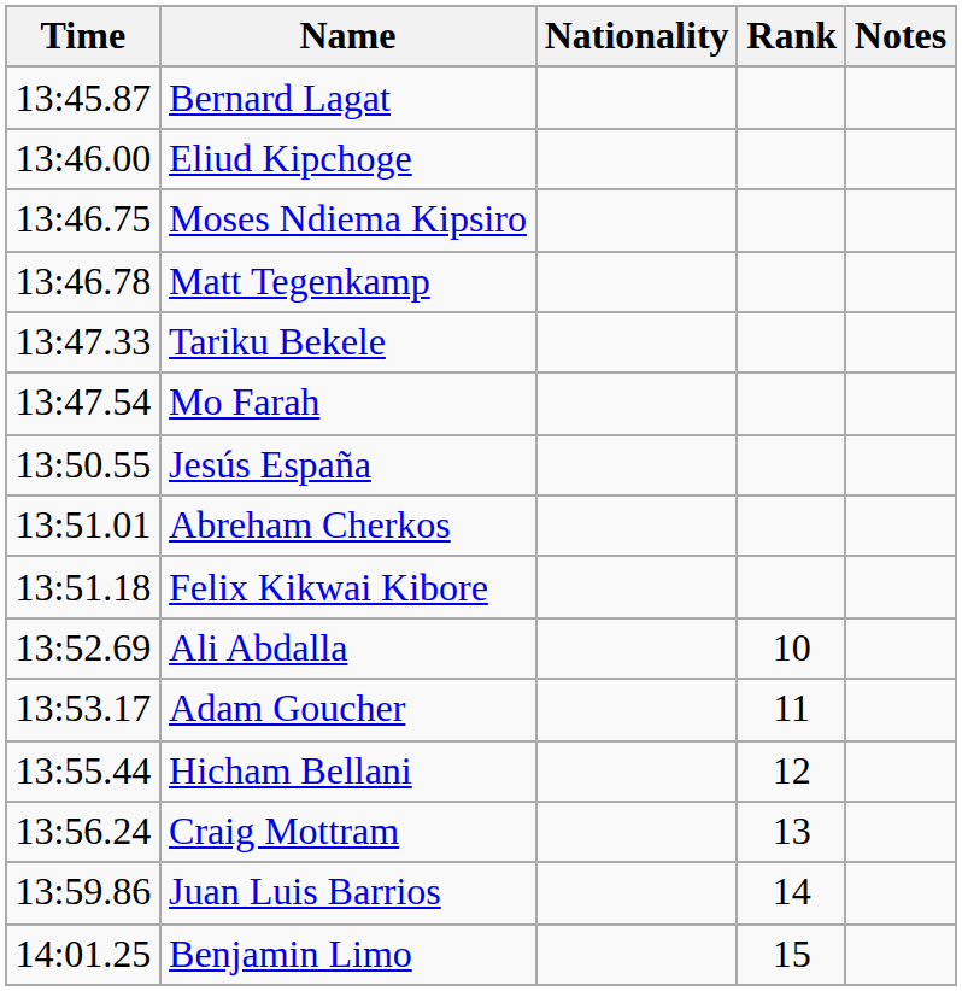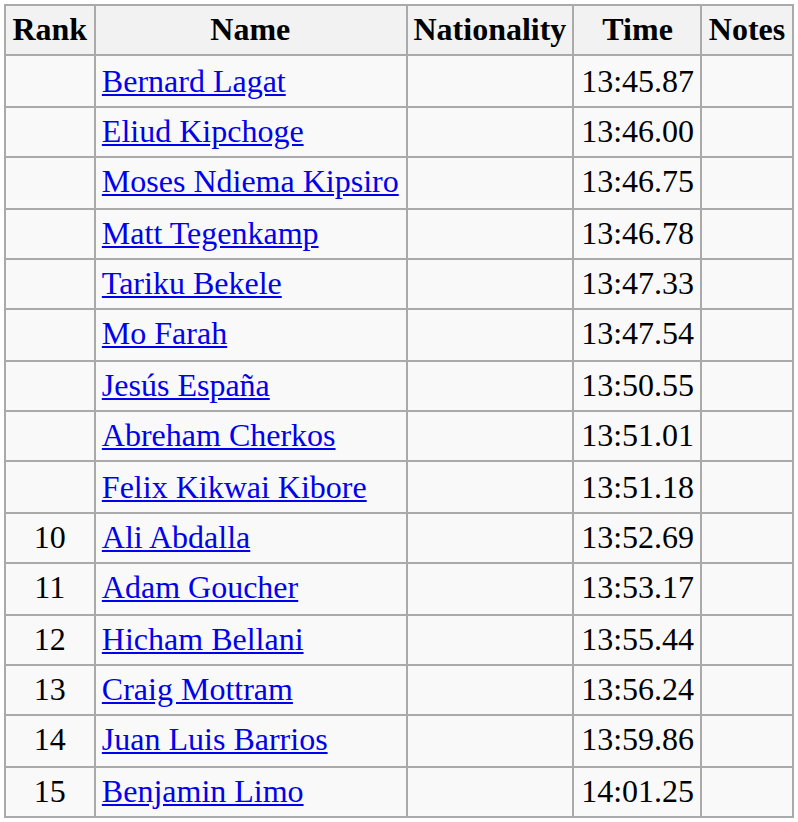 <table class="wikitable sortable" style="text-align:center">
 <tr>
-<th>Time</th>
+<th>Rank</th>
 <th>Name</th>
 <th>Nationality</th>
-<th>Rank</th>
+<th>Time</th>
 <th>Notes</th>
 </tr>
 <tr>
-<td>13:45.87</td>
+<td></td>
 <td align=left><a href='#'>Bernard Lagat</a></td>
 <td align=left></td>
-<td></td>
+<td>13:45.87</td>
 <td></td>
 </tr>
 <tr>
-<td>13:46.00</td>
+<td></td>
 <td align=left><a href='#'>Eliud Kipchoge</a></td>
 <td align=left></td>
-<td></td>
+<td>13:46.00</td>
 <td></td>
 </tr>
 <tr>
-<td>13:46.75</td>
+<td></td>
 <td align=left><a href='#'>Moses Ndiema Kipsiro</a></td>
 <td align=left></td>
-<td></td>
+<td>13:46.75</td>
 <td></td>
 </tr>
 <tr>
-<td>13:46.78</td>
+<td></td>
 <td align=left><a href='#'>Matt Tegenkamp</a></td>
 <td align=left></td>
-<td></td>
+<td>13:46.78</td>
 <td></td>
 </tr>
 <tr>
-<td>13:47.33</td>
+<td></td>
 <td align=left><a href='#'>Tariku Bekele</a></td>
 <td align=left></td>
-<td></td>
+<td>13:47.33</td>
 <td></td>
 </tr>
 <tr>
-<td>13:47.54</td>
+<td></td>
 <td align=left><a href='#'>Mo Farah</a></td>
 <td align=left></td>
-<td></td>
+<td>13:47.54</td>
 <td></td>
 </tr>
 <tr>
-<td>13:50.55</td>
+<td></td>
 <td align=left><a href='#'>Jesús España</a></td>
 <td align=left></td>
-<td></td>
+<td>13:50.55</td>
 <td></td>
 </tr>
 <tr>
-<td>13:51.01</td>
+<td></td>
 <td align=left><a href='#'>Abreham Cherkos</a></td>
 <td align=left></td>
-<td></td>
+<td>13:51.01</td>
 <td></td>
 </tr>
 <tr>
-<td>13:51.18</td>
+<td></td>
 <td align=left><a href='#'>Felix Kikwai Kibore</a></td>
 <td align=left></td>
-<td></td>
+<td>13:51.18</td>
 <td></td>
 </tr>
 <tr>
-<td>13:52.69</td>
+<td>10</td>
 <td align=left><a href='#'>Ali Abdalla</a></td>
 <td align=left></td>
-<td>10</td>
+<td>13:52.69</td>
 <td></td>
 </tr>
 <tr>
-<td>13:53.17</td>
+<td>11</td>
 <td align=left><a href='#'>Adam Goucher</a></td>
 <td align=left></td>
-<td>11</td>
+<td>13:53.17</td>
 <td></td>
 </tr>
 <tr>
-<td>13:55.44</td>
+<td>12</td>
 <td align=left><a href='#'>Hicham Bellani</a></td>
 <td align=left></td>
-<td>12</td>
+<td>13:55.44</td>
 <td></td>
 </tr>
 <tr>
-<td>13:56.24</td>
+<td>13</td>
 <td align=left><a href='#'>Craig Mottram</a></td>
 <td align=left></td>
-<td>13</td>
+<td>13:56.24</td>
 <td></td>
 </tr>
 <tr>
-<td>13:59.86</td>
+<td>14</td>
 <td align=left><a href='#'>Juan Luis Barrios</a></td>
 <td align=left></td>
-<td>14</td>
+<td>13:59.86</td>
 <td></td>
 </tr>
 <tr>
-<td>14:01.25</td>
+<td>15</td>
 <td align=left><a href='#'>Benjamin Limo</a></td>
 <td align=left></td>
-<td>15</td>
+<td>14:01.25</td>
 <td></td>
 </tr>
 </table>
